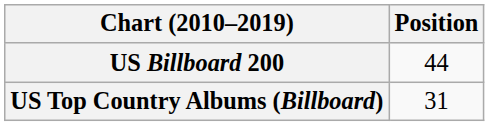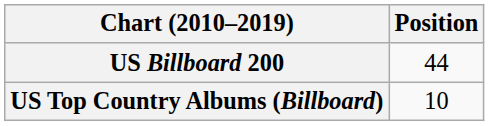 <table class="wikitable plainrowheaders" style="text-align:center">
 <tr>
 <th scope="col">Chart (2010–2019)</th>
 <th scope="col">Position</th>
 </tr>
 <tr>
 <th scope="row">US <em>Billboard</em> 200</th>
 <td>44</td>
 </tr>
 <tr>
 <th scope="row">US Top Country Albums (<em>Billboard</em>)</th>
-<td>31</td>
+<td>10</td>
 </tr>
 </table>
